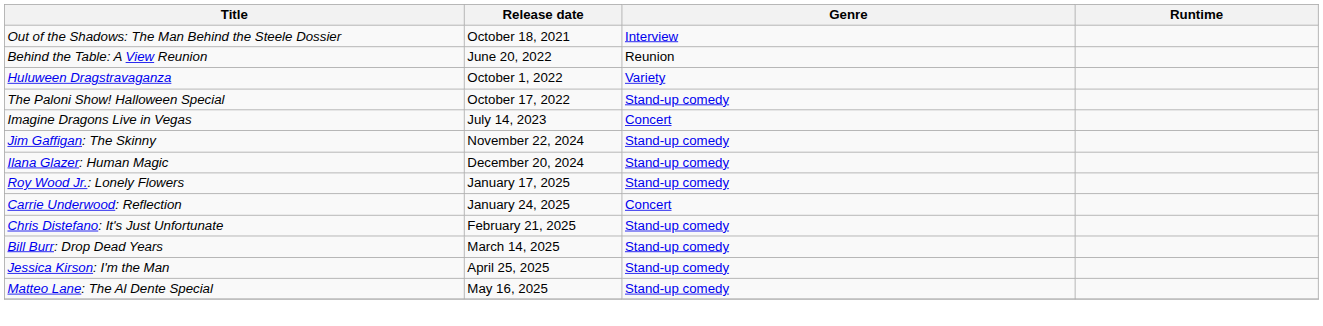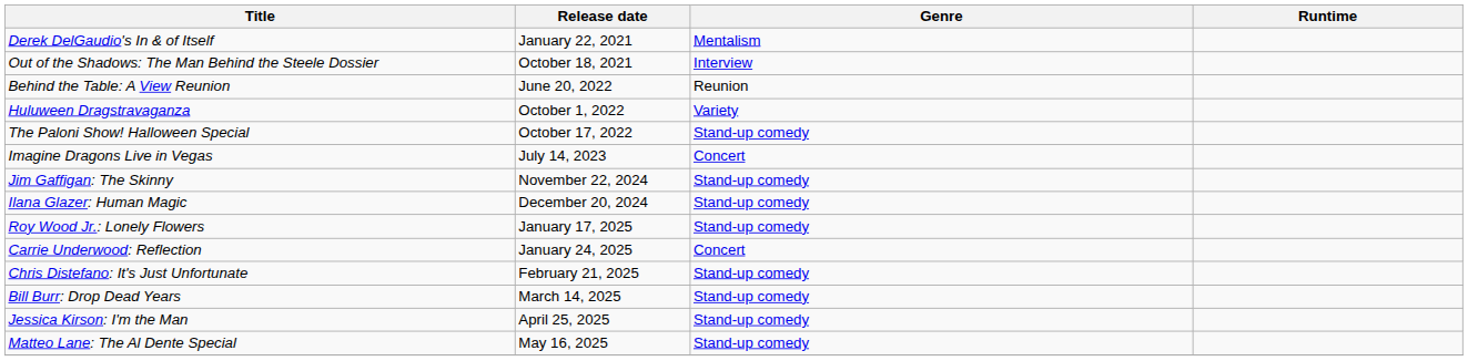 <table class="wikitable sortable" style="width:100%;">
 <tr>
 <th style="width:35%;">Title</th>
 <th scope="col" style="width:12%;">Release date</th>
 <th>Genre</th>
 <th>Runtime</th>
+</tr>
+<tr>
+<td><em><a href='#'>Derek DelGaudio</a>'s In & of Itself</em></td>
+<td>January 22, 2021</td>
+<td><a href='#'>Mentalism</a></td>
+<td></td>
 </tr>
 <tr>
 <td><em>Out of the Shadows: The Man Behind the Steele Dossier</em></td>
 <td>October 18, 2021</td>
 <td><a href='#'>Interview</a></td>
 <td></td>
 </tr>
 <tr>
 <td><em>Behind the Table: A <a href='#'>View</a> Reunion</em></td>
 <td>June 20, 2022</td>
 <td>Reunion</td>
 <td></td>
 </tr>
 <tr>
 <td><em><a href='#'>Huluween Dragstravaganza</a></em></td>
 <td>October 1, 2022</td>
 <td><a href='#'>Variety</a></td>
 <td></td>
 </tr>
 <tr>
 <td><em>The Paloni Show! Halloween Special</em></td>
 <td>October 17, 2022</td>
 <td><a href='#'>Stand-up comedy</a></td>
 <td></td>
 </tr>
 <tr>
 <td><em>Imagine Dragons Live in Vegas</em></td>
 <td>July 14, 2023</td>
 <td><a href='#'>Concert</a></td>
 <td></td>
 </tr>
 <tr>
 <td><em><a href='#'>Jim Gaffigan</a>: The Skinny</em></td>
 <td>November 22, 2024</td>
 <td><a href='#'>Stand-up comedy</a></td>
 <td></td>
 </tr>
 <tr>
 <td><em><a href='#'>Ilana Glazer</a>: Human Magic</em></td>
 <td>December 20, 2024</td>
 <td><a href='#'>Stand-up comedy</a></td>
 <td></td>
 </tr>
 <tr>
 <td><em><a href='#'>Roy Wood Jr.</a>: Lonely Flowers</em></td>
 <td>January 17, 2025</td>
 <td><a href='#'>Stand-up comedy</a></td>
 <td></td>
 </tr>
 <tr>
 <td><em><a href='#'>Carrie Underwood</a>: Reflection</em></td>
 <td>January 24, 2025</td>
 <td><a href='#'>Concert</a></td>
 <td></td>
 </tr>
 <tr>
 <td><em><a href='#'>Chris Distefano</a>: It's Just Unfortunate</em></td>
 <td>February 21, 2025</td>
 <td><a href='#'>Stand-up comedy</a></td>
 <td></td>
 </tr>
 <tr>
 <td><em><a href='#'>Bill Burr</a>: Drop Dead Years</em></td>
 <td>March 14, 2025</td>
 <td><a href='#'>Stand-up comedy</a></td>
 <td></td>
 </tr>
 <tr>
 <td><em><a href='#'>Jessica Kirson</a>: I'm the Man</em></td>
 <td>April 25, 2025</td>
 <td><a href='#'>Stand-up comedy</a></td>
 <td></td>
 </tr>
 <tr>
 <td><em><a href='#'>Matteo Lane</a>: The Al Dente Special</em></td>
 <td>May 16, 2025</td>
 <td><a href='#'>Stand-up comedy</a></td>
 <td></td>
 </tr>
 <tr>
 </tr>
 </table>
